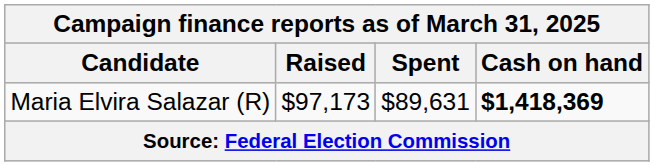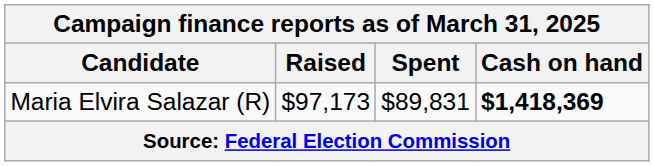 <table class="wikitable sortable">
 <tr>
 <th colspan=4>Campaign finance reports as of March 31, 2025</th>
 </tr>
 <tr style="text-align:center;">
 <th>Candidate</th>
 <th>Raised</th>
 <th>Spent</th>
 <th>Cash on hand</th>
 </tr>
 <tr>
 <td>Maria Elvira Salazar (R)</td>
 <td>$97,173</td>
-<td>$89,631</td>
+<td>$89,831</td>
 <td><strong>$1,418,369</strong></td>
 </tr>
 <tr>
 <th colspan="4"><small>Source: <a href='#'>Federal Election Commission</a></small></th>
 </tr>
 </table>
